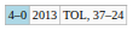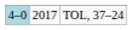 <table class="wikitable" style="text-align:center">
 <tr>
 </tr>
 <tr>
 <td style="background: lightblue;">4–0</td>
-<td>2013</td>
+<td>2017</td>
 <td>TOL, 37–24</td>
 </tr>
 </table>
